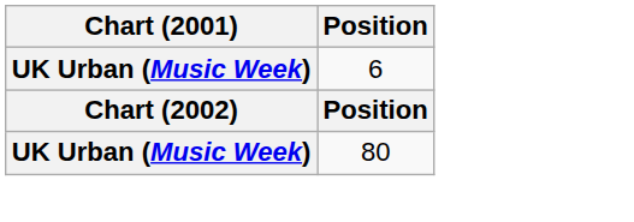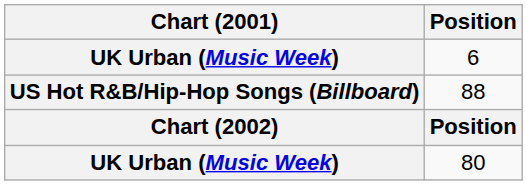 <table class="wikitable plainrowheaders" style="text-align:center">
 <tr>
 <th>Chart (2001)</th>
 <th>Position</th>
 </tr>
 <tr>
 <th scope="row">UK Urban (<em><a href='#'>Music Week</a></em>)</th>
 <td>6</td>
 </tr>
 <tr>
+<th scope="row">US Hot R&B/Hip-Hop Songs (<em>Billboard</em>)</th>
+<td>88</td>
+</tr>
+<tr>
 <th>Chart (2002)</th>
 <th>Position</th>
 </tr>
 <tr>
 <th scope="row">UK Urban (<em><a href='#'>Music Week</a></em>)</th>
 <td>80</td>
 </tr>
 </table>
